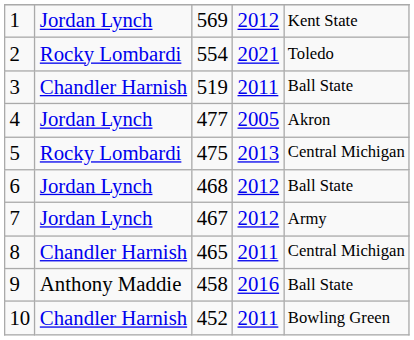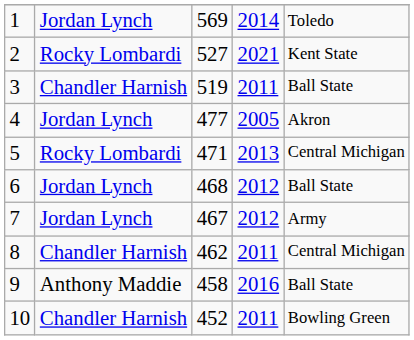 <table class="wikitable">
 <tr>
 </tr>
 <tr>
 <td>1</td>
 <td><a href='#'>Jordan Lynch</a></td>
 <td><abbr>569</abbr></td>
-<td><a href='#'>2012</a></td>
-<td style="font-size:80%;">Kent State</td>
+<td><a href='#'>2014</a></td>
+<td style="font-size:80%;">Toledo</td>
 </tr>
 <tr>
 <td>2</td>
 <td><a href='#'>Rocky Lombardi</a></td>
-<td><abbr>554</abbr></td>
+<td><abbr>527</abbr></td>
 <td><a href='#'>2021</a></td>
-<td style="font-size:80%;">Toledo</td>
+<td style="font-size:80%;">Kent State</td>
 </tr>
 <tr>
 <td>3</td>
 <td><a href='#'>Chandler Harnish</a></td>
 <td><abbr>519</abbr></td>
 <td><a href='#'>2011</a></td>
 <td style="font-size:80%;">Ball State</td>
 </tr>
 <tr>
 <td>4</td>
 <td><a href='#'>Jordan Lynch</a></td>
 <td><abbr>477</abbr></td>
 <td><a href='#'>2005</a></td>
 <td style="font-size:80%;">Akron</td>
 </tr>
 <tr>
 <td>5</td>
 <td><a href='#'>Rocky Lombardi</a></td>
-<td><abbr>475</abbr></td>
+<td><abbr>471</abbr></td>
 <td><a href='#'>2013</a></td>
 <td style="font-size:80%;">Central Michigan</td>
 </tr>
 <tr>
 <td>6</td>
 <td><a href='#'>Jordan Lynch</a></td>
 <td><abbr>468</abbr></td>
 <td><a href='#'>2012</a></td>
 <td style="font-size:80%;">Ball State</td>
 </tr>
 <tr>
 <td>7</td>
 <td><a href='#'>Jordan Lynch</a></td>
 <td><abbr>467</abbr></td>
 <td><a href='#'>2012</a></td>
 <td style="font-size:80%;">Army</td>
 </tr>
 <tr>
 <td>8</td>
 <td><a href='#'>Chandler Harnish</a></td>
-<td><abbr>465</abbr></td>
+<td><abbr>462</abbr></td>
 <td><a href='#'>2011</a></td>
 <td style="font-size:80%;">Central Michigan</td>
 </tr>
 <tr>
 <td>9</td>
 <td>Anthony Maddie</td>
 <td><abbr>458</abbr></td>
 <td><a href='#'>2016</a></td>
 <td style="font-size:80%;">Ball State</td>
 </tr>
 <tr>
 <td>10</td>
 <td><a href='#'>Chandler Harnish</a></td>
 <td><abbr>452</abbr></td>
 <td><a href='#'>2011</a></td>
 <td style="font-size:80%;">Bowling Green</td>
 </tr>
 </table>
